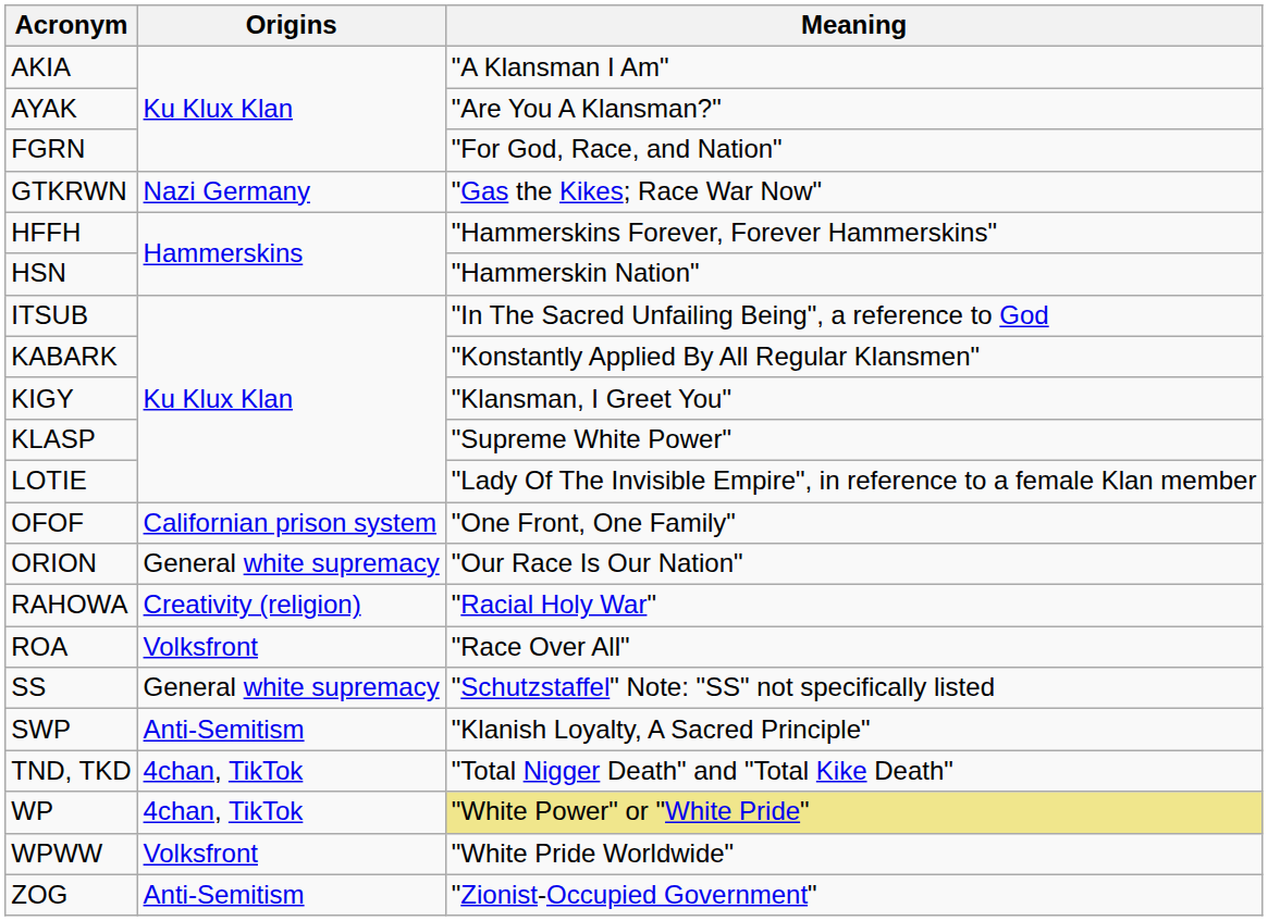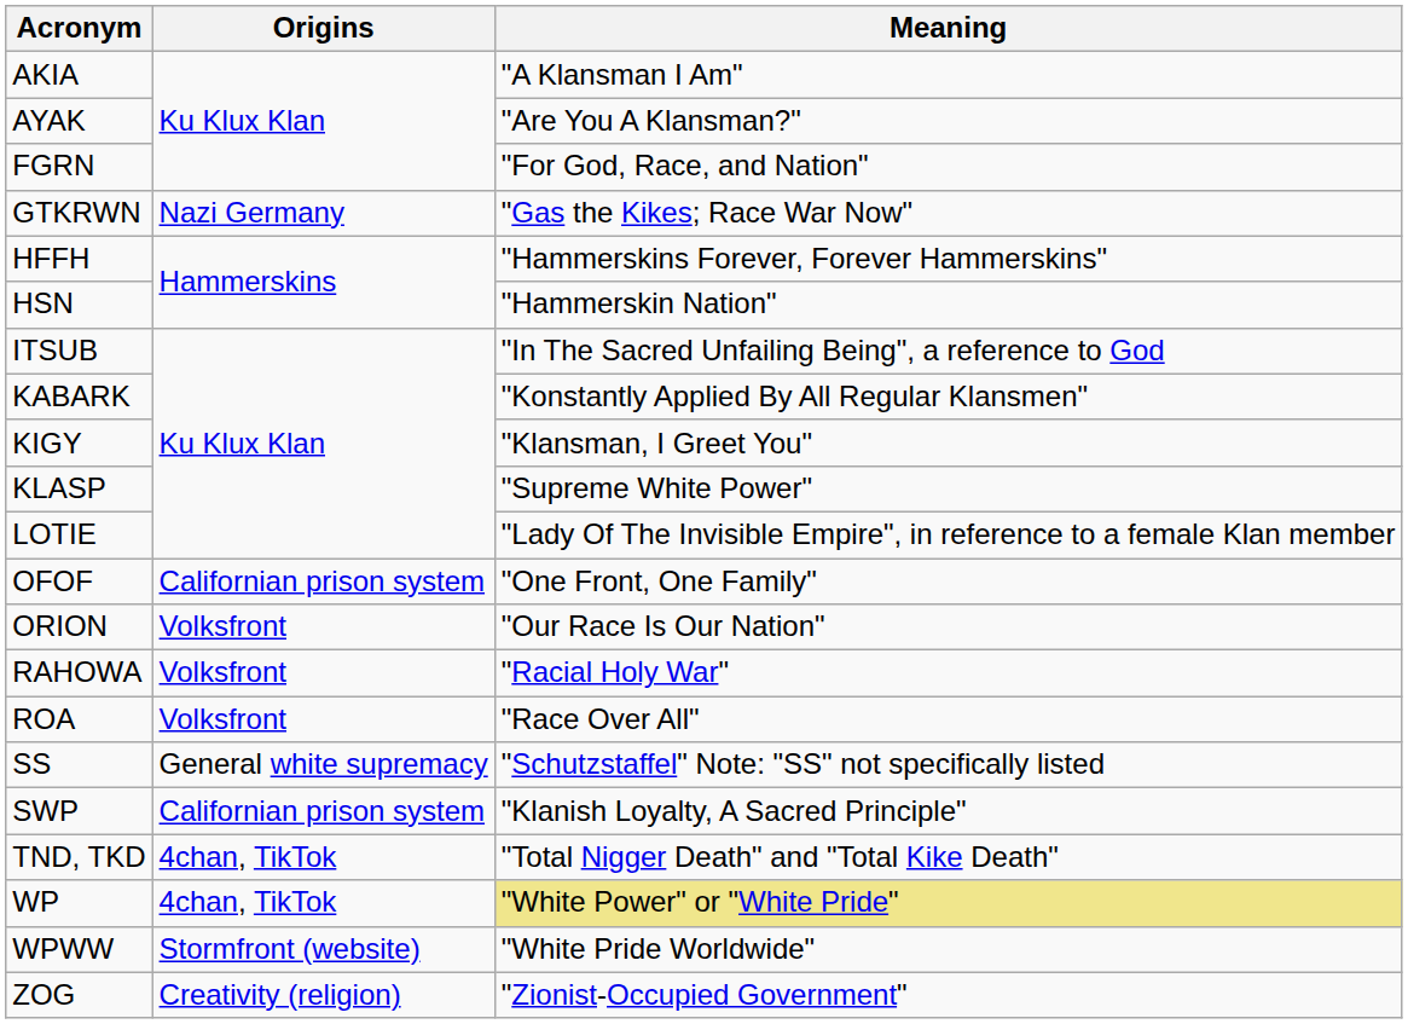 <table class="wikitable sortable">
 <tr>
 <th>Acronym</th>
 <th>Origins</th>
 <th>Meaning</th>
 </tr>
 <tr>
 <td>AKIA</td>
 <td rowspan="3"><a href='#'>Ku Klux Klan</a></td>
 <td>"A Klansman I Am"</td>
 </tr>
 <tr>
 <td>AYAK</td>
 <td>"Are You A Klansman?"</td>
 </tr>
 <tr>
 <td>FGRN</td>
 <td>"For God, Race, and Nation"</td>
 </tr>
 <tr>
 <td>GTKRWN</td>
 <td><a href='#'>Nazi Germany</a></td>
 <td>"<a href='#'>Gas</a> the <a href='#'>Kikes</a>; Race War Now"</td>
 </tr>
 <tr>
 <td>HFFH</td>
 <td rowspan="2"><a href='#'>Hammerskins</a></td>
 <td>"Hammerskins Forever, Forever Hammerskins"</td>
 </tr>
 <tr>
 <td>HSN</td>
 <td>"Hammerskin Nation"</td>
 </tr>
 <tr>
 <td>ITSUB</td>
 <td rowspan="5"><a href='#'>Ku Klux Klan</a></td>
 <td>"In The Sacred Unfailing Being", a reference to <a href='#'>God</a></td>
 </tr>
 <tr>
 <td>KABARK</td>
 <td>"Konstantly Applied By All Regular Klansmen"</td>
 </tr>
 <tr>
 <td>KIGY</td>
 <td>"Klansman, I Greet You"</td>
 </tr>
 <tr>
 <td>KLASP</td>
 <td>"Supreme White Power"</td>
 </tr>
 <tr>
 <td>LOTIE</td>
 <td>"Lady Of The Invisible Empire", in reference to a female Klan member</td>
 </tr>
 <tr>
 <td>OFOF</td>
 <td><a href='#'>Californian prison system</a></td>
 <td>"One Front, One Family"</td>
 </tr>
 <tr>
 <td>ORION</td>
-<td>General <a href='#'>white supremacy</a></td>
+<td><a href='#'>Volksfront</a></td>
 <td>"Our Race Is Our Nation"</td>
 </tr>
 <tr>
 <td>RAHOWA</td>
-<td><a href='#'>Creativity (religion)</a></td>
+<td><a href='#'>Volksfront</a></td>
 <td>"<a href='#'>Racial Holy War</a>"</td>
 </tr>
 <tr>
 <td>ROA</td>
 <td><a href='#'>Volksfront</a></td>
 <td>"Race Over All"</td>
 </tr>
 <tr>
 <td>SS</td>
 <td>General <a href='#'>white supremacy</a></td>
 <td>"<a href='#'>Schutzstaffel</a>" Note: "SS" not specifically listed</td>
 </tr>
 <tr>
 <td>SWP</td>
-<td><a href='#'>Anti-Semitism</a></td>
+<td><a href='#'>Californian prison system</a></td>
 <td>"Klanish Loyalty, A Sacred Principle"</td>
 </tr>
 <tr id="TND">
 <td>TND, TKD</td>
 <td><a href='#'>4chan</a>, <a href='#'>TikTok</a></td>
 <td>"Total <a href='#'>Nigger</a> Death" and "Total <a href='#'>Kike</a> Death"</td>
 </tr>
 <tr>
 <td>WP</td>
 <td><a href='#'>4chan</a>, <a href='#'>TikTok</a></td>
 <td style="background: khaki;">"White Power" or "<a href='#'>White Pride</a>"</td>
 </tr>
 <tr>
 <td>WPWW</td>
-<td><a href='#'>Volksfront</a></td>
+<td><a href='#'>Stormfront (website)</a></td>
 <td>"White Pride Worldwide"</td>
 </tr>
 <tr>
 <td>ZOG</td>
-<td><a href='#'>Anti-Semitism</a></td>
+<td><a href='#'>Creativity (religion)</a></td>
 <td>"<a href='#'>Zionist</a>-<a href='#'>Occupied Government</a>"</td>
 </tr>
 </table>
